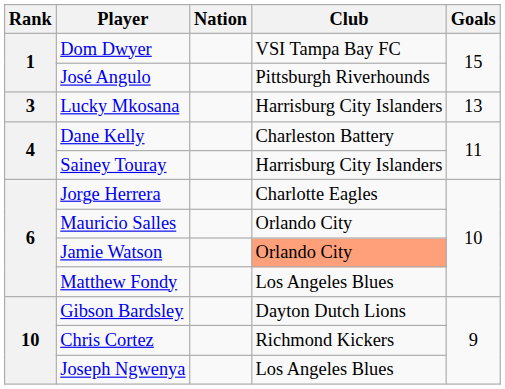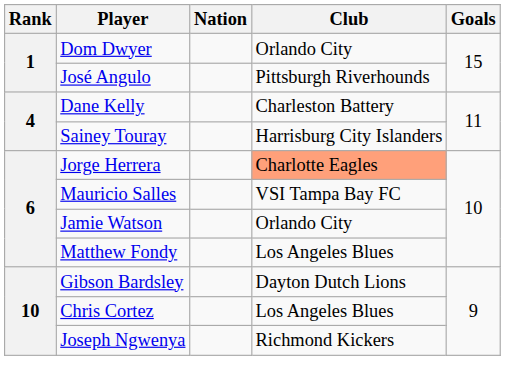 <table class="wikitable">
 <tr>
 <th>Rank</th>
 <th>Player</th>
 <th>Nation</th>
 <th>Club</th>
 <th>Goals</th>
 </tr>
 <tr>
 <th rowspan="2">1</th>
 <td><a href='#'>Dom Dwyer</a></td>
 <td></td>
-<td>VSI Tampa Bay FC</td>
+<td>Orlando City</td>
 <td rowspan="2" style="text-align:center;">15</td>
 </tr>
 <tr>
 <td><a href='#'>José Angulo</a></td>
 <td></td>
 <td>Pittsburgh Riverhounds</td>
-</tr>
-<tr>
-<th>3</th>
-<td><a href='#'>Lucky Mkosana</a></td>
-<td></td>
-<td>Harrisburg City Islanders</td>
-<td style="text-align:center;">13</td>
 </tr>
 <tr>
 <th rowspan="2">4</th>
 <td><a href='#'>Dane Kelly</a></td>
 <td></td>
 <td>Charleston Battery</td>
 <td rowspan="2" style="text-align:center;">11</td>
 </tr>
 <tr>
 <td><a href='#'>Sainey Touray</a></td>
 <td></td>
 <td>Harrisburg City Islanders</td>
 </tr>
 <tr>
 <th rowspan="4">6</th>
 <td><a href='#'>Jorge Herrera</a></td>
 <td></td>
-<td>Charlotte Eagles</td>
+<td style="background: lightsalmon;">Charlotte Eagles</td>
 <td rowspan="4" style="text-align:center;">10</td>
 </tr>
 <tr>
 <td><a href='#'>Mauricio Salles</a></td>
 <td></td>
-<td>Orlando City</td>
+<td>VSI Tampa Bay FC</td>
 </tr>
 <tr>
 <td><a href='#'>Jamie Watson</a></td>
 <td></td>
-<td style="background: lightsalmon;">Orlando City</td>
+<td>Orlando City</td>
 </tr>
 <tr>
 <td><a href='#'>Matthew Fondy</a></td>
 <td></td>
 <td>Los Angeles Blues</td>
 </tr>
 <tr>
 <th rowspan="3">10</th>
 <td><a href='#'>Gibson Bardsley</a></td>
 <td></td>
 <td>Dayton Dutch Lions</td>
 <td rowspan="3" style="text-align:center;">9</td>
 </tr>
 <tr>
 <td><a href='#'>Chris Cortez</a></td>
 <td></td>
-<td>Richmond Kickers</td>
+<td>Los Angeles Blues</td>
 </tr>
 <tr>
 <td><a href='#'>Joseph Ngwenya</a></td>
 <td></td>
-<td>Los Angeles Blues</td>
+<td>Richmond Kickers</td>
 </tr>
 </table>
